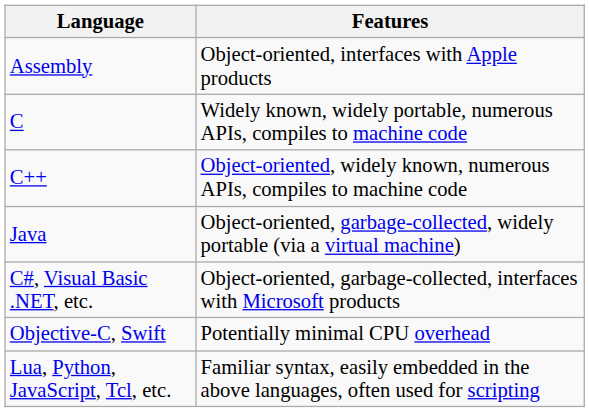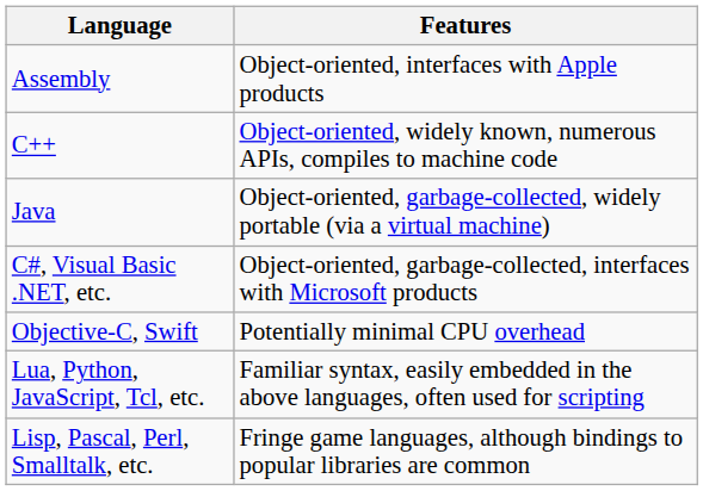 <table class="wikitable" style="margin-left:1em; float: right; width: 450px">
 <tr>
 <th>Language</th>
 <th>Features</th>
 </tr>
 <tr>
 <td><a href='#'>Assembly</a></td>
 <td>Object-oriented, interfaces with <a href='#'>Apple</a> products</td>
-</tr>
-<tr>
-<td><a href='#'>C</a></td>
-<td>Widely known, widely portable, numerous APIs, compiles to <a href='#'>machine code</a></td>
 </tr>
 <tr>
 <td><a href='#'>C++</a></td>
 <td><a href='#'>Object-oriented</a>, widely known, numerous APIs, compiles to machine code</td>
 </tr>
 <tr>
 <td><a href='#'>Java</a></td>
 <td>Object-oriented, <a href='#'>garbage-collected</a>, widely portable (via a <a href='#'>virtual machine</a>)</td>
 </tr>
 <tr>
 <td><a href='#'>C#</a>, <a href='#'>Visual Basic .NET</a>, etc.</td>
 <td>Object-oriented, garbage-collected, interfaces with <a href='#'>Microsoft</a> products</td>
 </tr>
 <tr>
 <td><a href='#'>Objective-C</a>, <a href='#'>Swift</a></td>
 <td>Potentially minimal CPU <a href='#'>overhead</a></td>
 </tr>
 <tr>
 <td><a href='#'>Lua</a>, <a href='#'>Python</a>, <a href='#'>JavaScript</a>, <a href='#'>Tcl</a>, etc.</td>
 <td>Familiar syntax, easily embedded in the above languages, often used for <a href='#'>scripting</a></td>
 </tr>
+<tr>
+<td><a href='#'>Lisp</a>, <a href='#'>Pascal</a>, <a href='#'>Perl</a>, <a href='#'>Smalltalk</a>, etc.</td>
+<td>Fringe game languages, although bindings to popular libraries are common</td>
+</tr>
 </table>
